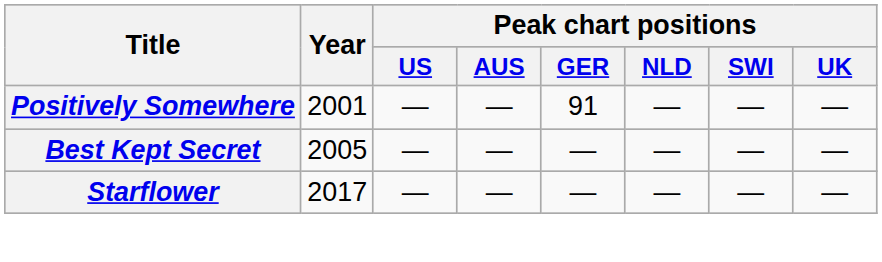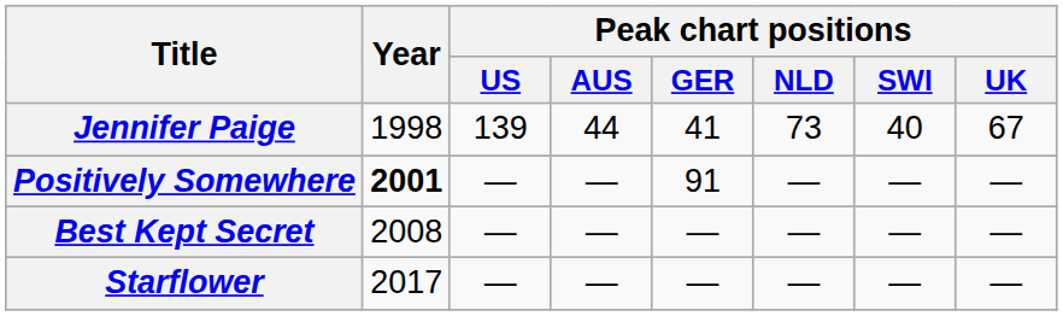 <table class="wikitable plainrowheaders" style="text-align:center;">
 <tr>
 <th scope="col" rowspan="2">Title</th>
 <th scope="col" rowspan="2">Year</th>
 <th scope="col" colspan="6">Peak chart positions</th>
 </tr>
 <tr>
 <th scope="col" style="width:3em;font-size:90%;"><a href='#'>US</a><br></th>
 <th scope="col" style="width:3em;font-size:90%;"><a href='#'>AUS</a><br></th>
 <th scope="col" style="width:3em;font-size:90%;"><a href='#'>GER</a><br></th>
 <th scope="col" style="width:3em;font-size:90%;"><a href='#'>NLD</a><br></th>
 <th scope="col" style="width:3em;font-size:90%;"><a href='#'>SWI</a><br></th>
 <th scope="col" style="width:3em;font-size:90%;"><a href='#'>UK</a><br></th>
 </tr>
 <tr>
+<th scope="row"><em><a href='#'>Jennifer Paige</a></em></th>
+<td>1998</td>
+<td>139</td>
+<td>44</td>
+<td>41</td>
+<td>73</td>
+<td>40</td>
+<td>67</td>
+</tr>
+<tr>
 <th scope="row"><em><a href='#'>Positively Somewhere</a></em></th>
-<td>2001</td>
+<td><strong>2001</strong></td>
 <td>—</td>
 <td>—</td>
 <td>91</td>
 <td>—</td>
 <td>—</td>
 <td>—</td>
 </tr>
 <tr>
 <th scope="row"><em><a href='#'>Best Kept Secret</a></em></th>
-<td>2005</td>
+<td>2008</td>
 <td>—</td>
 <td>—</td>
 <td>—</td>
 <td>—</td>
 <td>—</td>
 <td>—</td>
 </tr>
 <tr>
 <th scope="row"><em><a href='#'>Starflower</a></em></th>
 <td>2017</td>
 <td>—</td>
 <td>—</td>
 <td>—</td>
 <td>—</td>
 <td>—</td>
 <td>—</td>
 </tr>
 </table>
